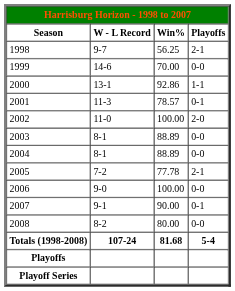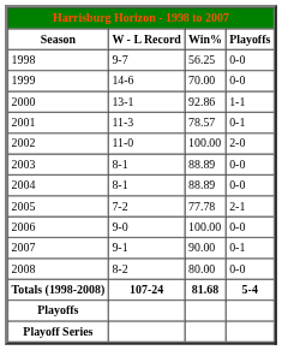 <table align=left border=4 cellspacing=0 cellpadding=4>
 <tr>
 <th align="center" colspan="4" bgcolor="#008000" style="color:#FF4F00">Harrisburg Horizon - 1998 to 2007</th>
 </tr>
 <tr>
 <th align="center" colspan="1">Season</th>
 <th align="center" colspan="1">W - L Record</th>
 <th align="center" colspan="1">Win%</th>
 <th align="center" colspan="1">Playoffs</th>
 </tr>
 <tr>
 <td>1998</td>
 <td>9-7</td>
 <td>56.25</td>
-<td>2-1</td>
+<td>0-0</td>
 </tr>
 <tr>
 <td>1999</td>
 <td>14-6</td>
 <td>70.00</td>
 <td>0-0</td>
 </tr>
 <tr>
 <td>2000</td>
 <td>13-1</td>
 <td>92.86</td>
 <td>1-1</td>
 </tr>
 <tr>
 <td>2001</td>
 <td>11-3</td>
 <td>78.57</td>
 <td>0-1</td>
 </tr>
 <tr>
 <td>2002</td>
 <td>11-0</td>
 <td>100.00</td>
 <td>2-0</td>
 </tr>
 <tr>
 <td>2003</td>
 <td>8-1</td>
 <td>88.89</td>
 <td>0-0</td>
 </tr>
 <tr>
 <td>2004</td>
 <td>8-1</td>
 <td>88.89</td>
 <td>0-0</td>
 </tr>
 <tr>
 <td>2005</td>
 <td>7-2</td>
 <td>77.78</td>
 <td>2-1</td>
 </tr>
 <tr>
 <td>2006</td>
 <td>9-0</td>
 <td>100.00</td>
 <td>0-0</td>
 </tr>
 <tr>
 <td>2007</td>
 <td>9-1</td>
 <td>90.00</td>
 <td>0-1</td>
 </tr>
 <tr>
 <td>2008</td>
 <td>8-2</td>
 <td>80.00</td>
 <td>0-0</td>
 </tr>
 <tr>
 <th>Totals (1998-2008)</th>
 <th>107-24</th>
 <th>81.68</th>
 <th>5-4</th>
 </tr>
 <tr>
 <th>Playoffs</th>
 <th></th>
 <th></th>
 <th></th>
 </tr>
 <tr>
 <th>Playoff Series</th>
 <th></th>
 <th></th>
 <th></th>
 </tr>
 </table>
